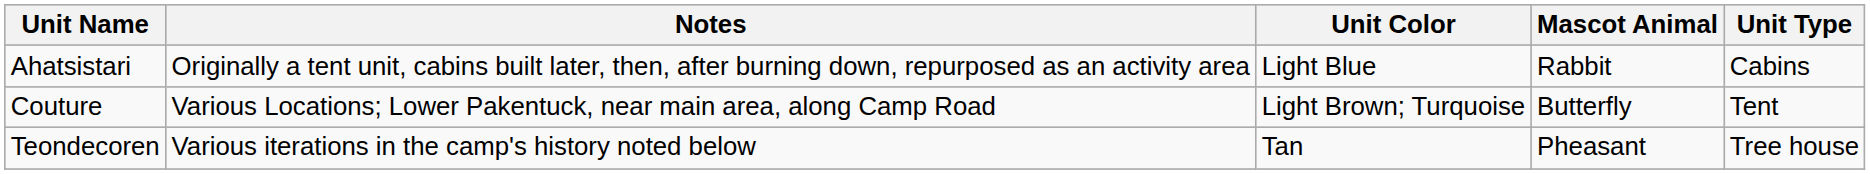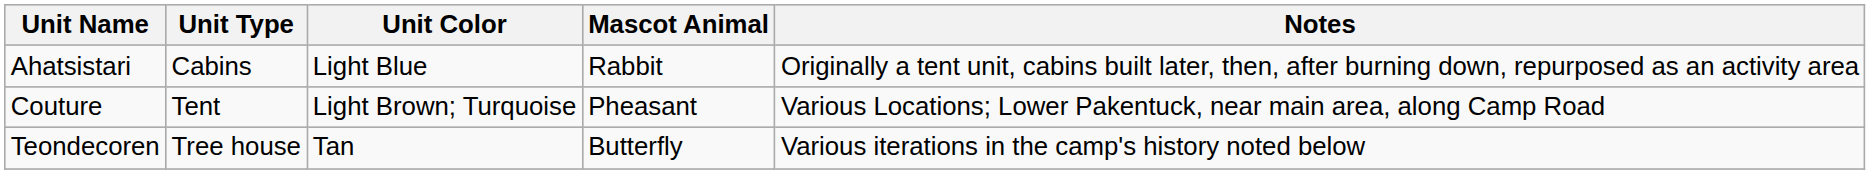 <table class="wikitable">
 <tr>
 <th>Unit Name</th>
-<th>Notes</th>
+<th>Unit Type</th>
 <th>Unit Color</th>
 <th>Mascot Animal</th>
-<th>Unit Type</th>
+<th>Notes</th>
 </tr>
 <tr>
 <td>Ahatsistari</td>
-<td>Originally a tent unit, cabins built later, then, after burning down, repurposed as an activity area</td>
+<td>Cabins</td>
 <td>Light Blue</td>
 <td>Rabbit</td>
-<td>Cabins</td>
+<td>Originally a tent unit, cabins built later, then, after burning down, repurposed as an activity area</td>
 </tr>
 <tr>
 <td>Couture</td>
+<td>Tent</td>
+<td>Light Brown; Turquoise</td>
+<td>Pheasant</td>
 <td>Various Locations; Lower Pakentuck, near main area, along Camp Road</td>
-<td>Light Brown; Turquoise</td>
-<td>Butterfly</td>
-<td>Tent</td>
 </tr>
 <tr>
 <td>Teondecoren</td>
+<td>Tree house</td>
+<td>Tan</td>
+<td>Butterfly</td>
 <td>Various iterations in the camp's history noted below</td>
-<td>Tan</td>
-<td>Pheasant</td>
-<td>Tree house</td>
 </tr>
 </table>
